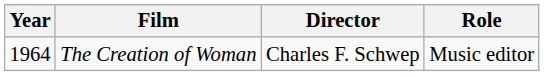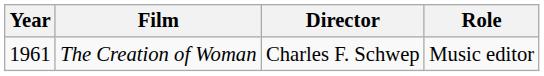 <table class="wikitable">
 <tr>
 <th>Year</th>
 <th>Film</th>
 <th>Director</th>
 <th>Role</th>
 </tr>
 <tr>
-<td>1964</td>
+<td>1961</td>
 <td><em>The Creation of Woman</em></td>
 <td>Charles F. Schwep</td>
 <td>Music editor</td>
 </tr>
 </table>
